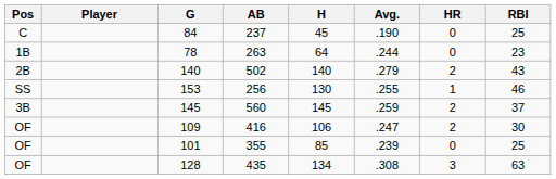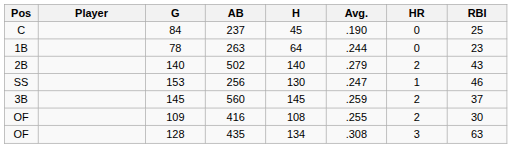 <table class="wikitable sortable" style="text-align:center; font-size: 95%;">
 <tr>
 <th bgcolor="#DDDDFF" width="5%">Pos</th>
 <th bgcolor="#DDDDFF" width="16%">Player</th>
 <th bgcolor="#DDDDFF" width="9%">G</th>
 <th bgcolor="#DDDDFF" width="9%">AB</th>
 <th bgcolor="#DDDDFF" width="9%">H</th>
 <th bgcolor="#DDDDFF" width="9%">Avg.</th>
 <th bgcolor="#DDDDFF" width="9%">HR</th>
 <th bgcolor="#DDDDFF" width="9%">RBI</th>
 </tr>
 <tr>
 <td>C</td>
 <td></td>
 <td>84</td>
 <td>237</td>
 <td>45</td>
 <td>.190</td>
 <td>0</td>
 <td>25</td>
 </tr>
 <tr>
 <td>1B</td>
 <td></td>
 <td>78</td>
 <td>263</td>
 <td>64</td>
 <td>.244</td>
 <td>0</td>
 <td>23</td>
 </tr>
 <tr>
 <td>2B</td>
 <td></td>
 <td>140</td>
 <td>502</td>
 <td>140</td>
 <td>.279</td>
 <td>2</td>
 <td>43</td>
 </tr>
 <tr>
 <td>SS</td>
 <td></td>
 <td>153</td>
 <td>256</td>
 <td>130</td>
-<td>.255</td>
+<td>.247</td>
 <td>1</td>
 <td>46</td>
 </tr>
 <tr>
 <td>3B</td>
 <td></td>
 <td>145</td>
 <td>560</td>
 <td>145</td>
 <td>.259</td>
 <td>2</td>
 <td>37</td>
 </tr>
 <tr>
 <td>OF</td>
 <td></td>
 <td>109</td>
 <td>416</td>
-<td>106</td>
-<td>.247</td>
+<td>108</td>
+<td>.255</td>
 <td>2</td>
 <td>30</td>
-</tr>
-<tr>
-<td>OF</td>
-<td></td>
-<td>101</td>
-<td>355</td>
-<td>85</td>
-<td>.239</td>
-<td>0</td>
-<td>25</td>
 </tr>
 <tr>
 <td>OF</td>
 <td></td>
 <td>128</td>
 <td>435</td>
 <td>134</td>
 <td>.308</td>
 <td>3</td>
 <td>63</td>
 </tr>
 </table>
